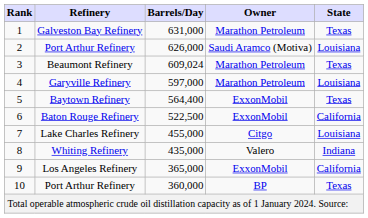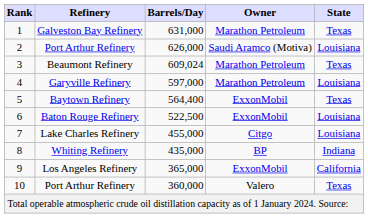 <table class="wikitable sortable sortable">
 <tr>
 <th style="background:#DDDDFF;">Rank</th>
 <th style="background:#DDDDFF;">Refinery</th>
 <th style="background:#DDDDFF;">Barrels/Day</th>
 <th style="background:#DDDDFF;">Owner</th>
 <th style="background:#DDDDFF;">State</th>
 </tr>
 <tr>
 <td align="center">1</td>
 <td align="center"><a href='#'>Galveston Bay Refinery</a></td>
 <td align="right">631,000</td>
 <td align="center"><a href='#'>Marathon Petroleum</a></td>
 <td align="center"><a href='#'>Texas</a></td>
 </tr>
 <tr>
 <td align="center">2</td>
 <td align="center"><a href='#'>Port Arthur Refinery</a></td>
 <td align="right">626,000</td>
 <td align="center"><a href='#'>Saudi Aramco</a> (Motiva)</td>
 <td align="center"><a href='#'>Louisiana</a></td>
 </tr>
 <tr>
 <td align="center">3</td>
 <td align="center">Beaumont Refinery</td>
 <td align="right">609,024</td>
 <td align="center"><a href='#'>Marathon Petroleum</a></td>
 <td align="center"><a href='#'>Texas</a></td>
 </tr>
 <tr>
 <td align="center">4</td>
 <td align="center"><a href='#'>Garyville Refinery</a></td>
 <td align="right">597,000</td>
 <td align="center"><a href='#'>Marathon Petroleum</a></td>
 <td align="center"><a href='#'>Louisiana</a></td>
 </tr>
 <tr>
 <td align="center">5</td>
 <td align="center"><a href='#'>Baytown Refinery</a></td>
 <td align="right">564,400</td>
 <td align="center"><a href='#'>ExxonMobil</a></td>
 <td align="center"><a href='#'>Texas</a></td>
 </tr>
 <tr>
 <td align="center">6</td>
 <td align="center"><a href='#'>Baton Rouge Refinery</a></td>
 <td align="right">522,500</td>
 <td align="center"><a href='#'>ExxonMobil</a></td>
-<td align="center"><a href='#'>California</a></td>
+<td align="center"><a href='#'>Louisiana</a></td>
 </tr>
 <tr>
 <td align="center">7</td>
 <td align="center">Lake Charles Refinery</td>
 <td align="right">455,000</td>
 <td align="center"><a href='#'>Citgo</a></td>
 <td align="center"><a href='#'>Louisiana</a></td>
 </tr>
 <tr>
 <td align="center">8</td>
 <td align="center"><a href='#'>Whiting Refinery</a></td>
 <td align="right">435,000</td>
-<td align="center">Valero</td>
+<td align="center"><a href='#'>BP</a></td>
 <td align="center"><a href='#'>Indiana</a></td>
 </tr>
 <tr>
 <td align="center">9</td>
 <td align="center">Los Angeles Refinery</td>
 <td align="right">365,000</td>
 <td align="center"><a href='#'>ExxonMobil</a></td>
 <td align="center"><a href='#'>California</a></td>
 </tr>
 <tr>
 <td align="center">10</td>
 <td align="center">Port Arthur Refinery</td>
 <td align="right">360,000</td>
-<td align="center"><a href='#'>BP</a></td>
+<td align="center">Valero</td>
 <td align="center"><a href='#'>Texas</a></td>
 </tr>
 <tr>
 <th colspan="5" style="font-weight: normal; font-size: 0.9em; text-align: left; padding: 6px 2px 4px 4px;">Total operable atmospheric crude oil distillation capacity as of 1 January 2024. Source:</th>
 </tr>
 </table>
